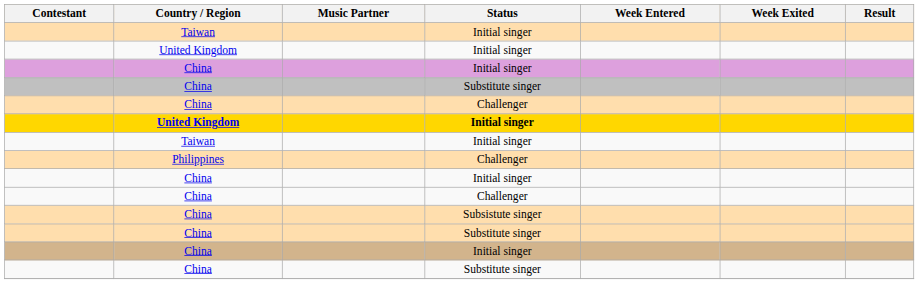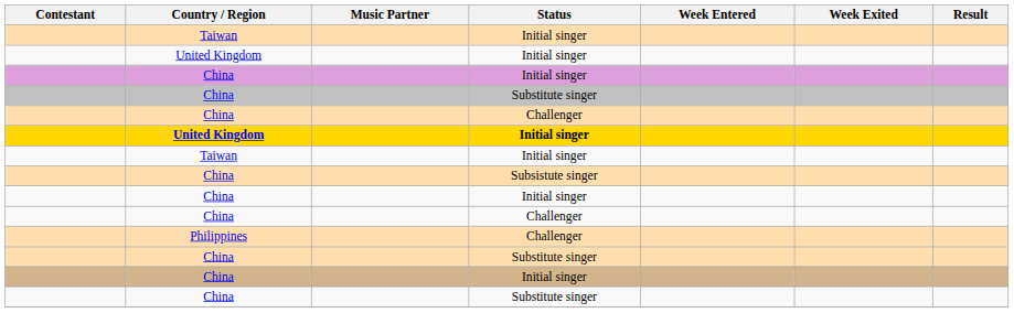 <table class="wikitable sortable" style="width:100%; text-align:center;">
 <tr bgcolor=NavajoWhite>
 <th>Contestant</th>
 <th>Country / Region</th>
 <th>Music Partner</th>
 <th>Status</th>
 <th>Week Entered</th>
 <th>Week Exited</th>
 <th>Result</th>
 </tr>
 <tr bgcolor=NavajoWhite>
 <td></td>
 <td><a href='#'>Taiwan</a></td>
 <td></td>
 <td>Initial singer</td>
 <td></td>
 <td></td>
 <td></td>
 </tr>
 <tr>
 <td></td>
 <td><a href='#'>United Kingdom</a></td>
 <td></td>
 <td>Initial singer</td>
 <td></td>
 <td></td>
 <td></td>
 </tr>
 <tr bgcolor=#DDA0DD>
 <td></td>
 <td><a href='#'>China</a></td>
 <td></td>
 <td>Initial singer</td>
 <td></td>
 <td></td>
 <td></td>
 </tr>
 <tr bgcolor=silver>
 <td></td>
 <td><a href='#'>China</a></td>
 <td></td>
 <td>Substitute singer</td>
 <td></td>
 <td></td>
 <td></td>
 </tr>
 <tr bgcolor=NavajoWhite>
 <td></td>
 <td><a href='#'>China</a></td>
 <td></td>
 <td>Challenger</td>
 <td></td>
 <td></td>
 <td></td>
 </tr>
 <tr bgcolor=Gold>
 <td></td>
 <td><strong><a href='#'>United Kingdom</a></strong></td>
 <td></td>
 <td><strong>Initial singer</strong></td>
 <td></td>
 <td></td>
 <td></td>
 </tr>
 <tr>
 <td></td>
 <td><a href='#'>Taiwan</a></td>
 <td></td>
 <td>Initial singer</td>
 <td></td>
 <td></td>
 <td></td>
 </tr>
 <tr bgcolor=NavajoWhite>
 <td></td>
-<td><a href='#'>Philippines</a></td>
+<td><a href='#'>China</a></td>
 <td></td>
-<td>Challenger</td>
+<td>Subsistute singer</td>
 <td></td>
 <td></td>
 <td></td>
 </tr>
 <tr>
 <td></td>
 <td><a href='#'>China</a></td>
 <td></td>
 <td>Initial singer</td>
 <td></td>
 <td></td>
 <td></td>
 </tr>
 <tr>
 <td></td>
 <td><a href='#'>China</a></td>
 <td></td>
 <td>Challenger</td>
 <td></td>
 <td></td>
 <td></td>
 </tr>
 <tr bgcolor=NavajoWhite>
 <td></td>
-<td><a href='#'>China</a></td>
+<td><a href='#'>Philippines</a></td>
 <td></td>
-<td>Subsistute singer</td>
+<td>Challenger</td>
 <td></td>
 <td></td>
 <td></td>
 </tr>
 <tr bgcolor=NavajoWhite>
 <td></td>
 <td><a href='#'>China</a></td>
 <td></td>
 <td>Substitute singer</td>
 <td></td>
 <td></td>
 <td></td>
 </tr>
 <tr bgcolor=tan>
 <td></td>
 <td><a href='#'>China</a></td>
 <td></td>
 <td>Initial singer</td>
 <td></td>
 <td></td>
 <td></td>
 </tr>
 <tr>
 <td></td>
 <td><a href='#'>China</a></td>
 <td></td>
 <td>Substitute singer</td>
 <td></td>
 <td></td>
 <td></td>
 </tr>
 <tr>
 </tr>
 </table>
